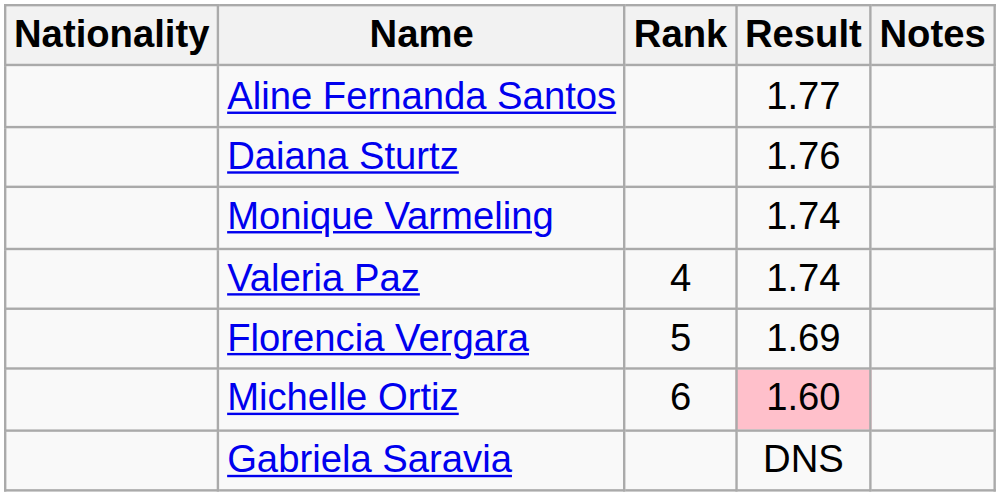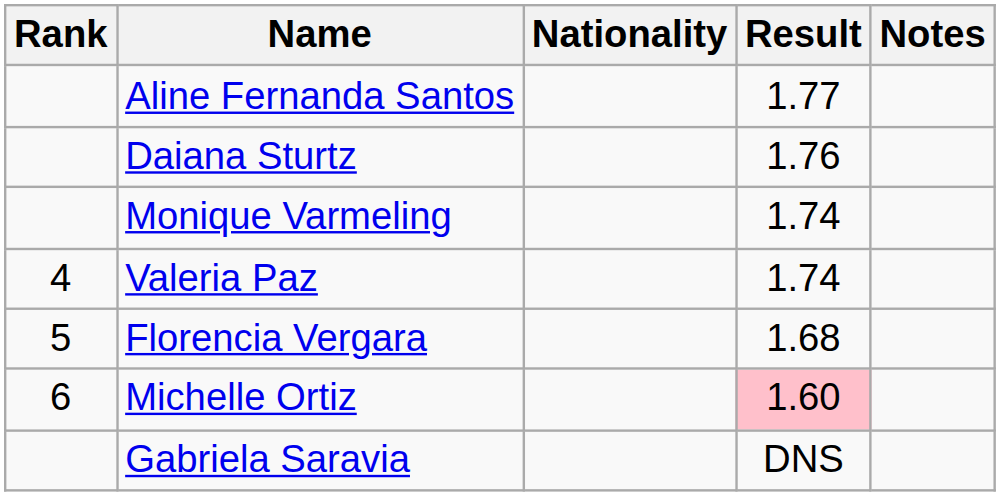 <table class="wikitable sortable" style="text-align:center">
 <tr>
+<th>Rank</th>
+<th>Name</th>
 <th>Nationality</th>
-<th>Name</th>
-<th>Rank</th>
 <th>Result</th>
 <th>Notes</th>
 </tr>
 <tr>
+<td align=center></td>
+<td align=left><a href='#'>Aline Fernanda Santos</a></td>
 <td align=left></td>
-<td align=left><a href='#'>Aline Fernanda Santos</a></td>
-<td align=center></td>
 <td>1.77</td>
 <td></td>
 </tr>
 <tr>
+<td align=center></td>
+<td align=left><a href='#'>Daiana Sturtz</a></td>
 <td align=left></td>
-<td align=left><a href='#'>Daiana Sturtz</a></td>
-<td align=center></td>
 <td>1.76</td>
 <td></td>
 </tr>
 <tr>
+<td align=center></td>
+<td align=left><a href='#'>Monique Varmeling</a></td>
 <td align=left></td>
-<td align=left><a href='#'>Monique Varmeling</a></td>
-<td align=center></td>
 <td>1.74</td>
 <td></td>
 </tr>
 <tr>
+<td align=center>4</td>
+<td align=left><a href='#'>Valeria Paz</a></td>
 <td align=left></td>
-<td align=left><a href='#'>Valeria Paz</a></td>
-<td align=center>4</td>
 <td>1.74</td>
 <td></td>
 </tr>
 <tr>
+<td align=center>5</td>
+<td align=left><a href='#'>Florencia Vergara</a></td>
 <td align=left></td>
-<td align=left><a href='#'>Florencia Vergara</a></td>
-<td align=center>5</td>
-<td>1.69</td>
+<td>1.68</td>
 <td></td>
 </tr>
 <tr>
+<td align=center>6</td>
+<td align=left><a href='#'>Michelle Ortiz</a></td>
 <td align=left></td>
-<td align=left><a href='#'>Michelle Ortiz</a></td>
-<td align=center>6</td>
 <td style="background: pink;">1.60</td>
 <td></td>
 </tr>
 <tr>
+<td align=center></td>
+<td align=left><a href='#'>Gabriela Saravia</a></td>
 <td align=left></td>
-<td align=left><a href='#'>Gabriela Saravia</a></td>
-<td align=center></td>
 <td>DNS</td>
 <td></td>
 </tr>
 </table>
